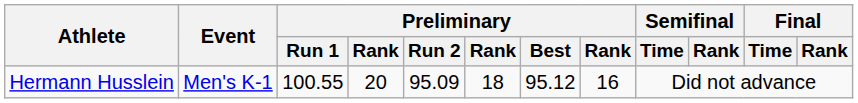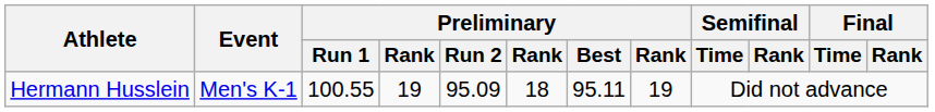 <table class="wikitable" style="font-size:90%">
 <tr>
 <th rowspan="2">Athlete</th>
 <th rowspan="2">Event</th>
 <th colspan="6">Preliminary</th>
 <th colspan="2">Semifinal</th>
 <th colspan="2">Final</th>
 </tr>
 <tr style="font-size:95%">
 <th>Run 1</th>
 <th>Rank</th>
 <th>Run 2</th>
 <th>Rank</th>
 <th>Best</th>
 <th>Rank</th>
 <th>Time</th>
 <th>Rank</th>
 <th>Time</th>
 <th>Rank</th>
 </tr>
 <tr align=center>
 <td align=left><a href='#'>Hermann Husslein</a></td>
 <td align=left><a href='#'>Men's K-1</a></td>
 <td>100.55</td>
-<td>20</td>
+<td>19</td>
 <td>95.09</td>
 <td>18</td>
-<td>95.12</td>
-<td>16</td>
+<td>95.11</td>
+<td>19</td>
 <td colspan=4>Did not advance</td>
 </tr>
 </table>
